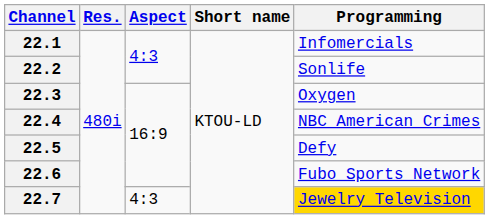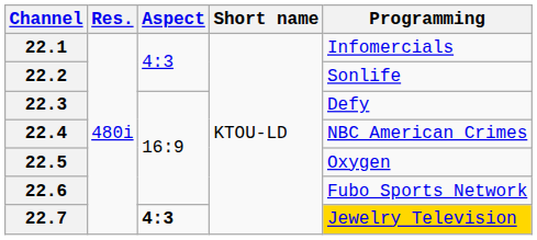 <table class="wikitable">
 <tr>
 <th><a href='#'>Channel</a></th>
 <th><a href='#'>Res.</a></th>
 <th><a href='#'>Aspect</a></th>
 <th>Short name</th>
 <th>Programming</th>
 </tr>
 <tr>
 <th scope = "row">22.1</th>
 <td rowspan="7"><a href='#'>480i</a></td>
 <td rowspan="2"><a href='#'>4:3</a></td>
 <td rowspan="7">KTOU-LD</td>
 <td><a href='#'>Infomercials</a></td>
 </tr>
 <tr>
 <th scope = "row">22.2</th>
 <td><a href='#'>Sonlife</a></td>
 </tr>
 <tr>
 <th scope = "row">22.3</th>
 <td rowspan="4">16:9</td>
-<td><a href='#'>Oxygen</a></td>
+<td><a href='#'>Defy</a></td>
 </tr>
 <tr>
 <th scope = "row">22.4</th>
 <td><a href='#'>NBC American Crimes</a></td>
 </tr>
 <tr>
 <th scope = "row">22.5</th>
-<td><a href='#'>Defy</a></td>
+<td><a href='#'>Oxygen</a></td>
 </tr>
 <tr>
 <th scope = "row">22.6</th>
 <td><a href='#'>Fubo Sports Network</a></td>
 </tr>
 <tr>
 <th scope = "row">22.7</th>
-<td>4:3</td>
+<td><strong>4:3</strong></td>
 <td style="background: gold;"><a href='#'>Jewelry Television</a></td>
 </tr>
 </table>
